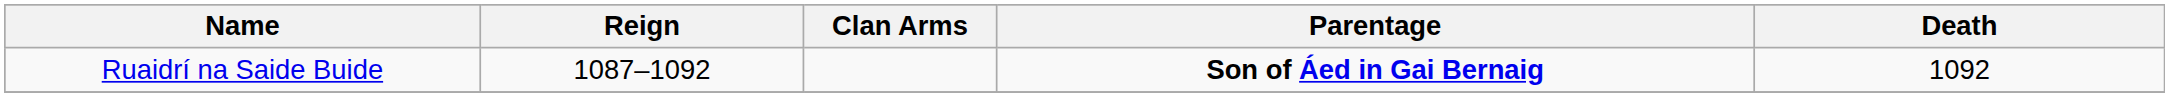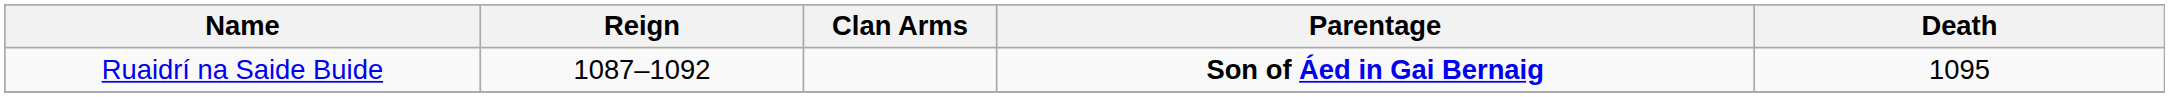 <table style="text-align:center; width:100%" class="wikitable">
 <tr>
 <th style="width:22%">Name</th>
 <th>Reign</th>
 <th style="width:105px">Clan Arms</th>
 <th>Parentage</th>
 <th style="width:19%">Death</th>
 </tr>
 <tr>
 <td><a href='#'>Ruaidrí na Saide Buide</a></td>
 <td>1087–1092</td>
 <td></td>
 <td><strong>Son of <a href='#'>Áed in Gai Bernaig</a></strong></td>
-<td>1092</td>
+<td>1095</td>
 </tr>
 <tr>
 </tr>
 </table>
